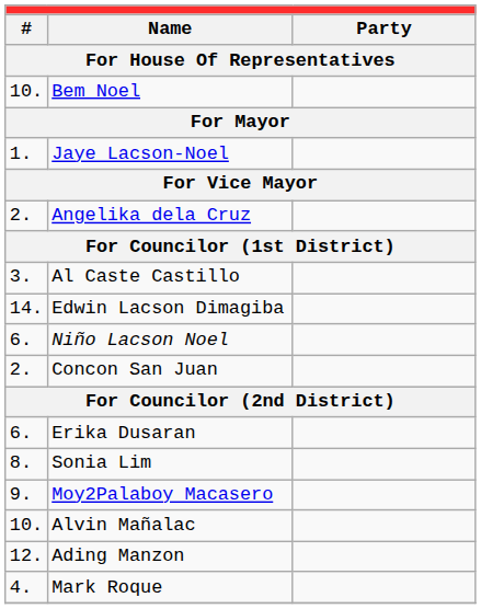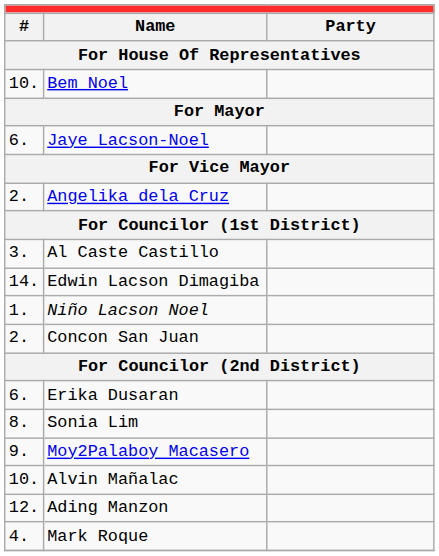 <table class=wikitable style="font-size:90%">
 <tr>
 <td colspan=5 bgcolor=#ff2c2c></td>
 </tr>
 <tr>
 <th>#</th>
 <th width=150px>Name</th>
 <th colspan=2 width=110px>Party</th>
 </tr>
 <tr>
 <th colspan=5>For House Of Representatives</th>
 </tr>
 <tr>
 <td>10.</td>
 <td><a href='#'>Bem Noel</a></td>
 <td></td>
 </tr>
 <tr>
 <th colspan=5>For Mayor</th>
 </tr>
 <tr>
-<td>1.</td>
+<td>6.</td>
 <td><a href='#'>Jaye Lacson-Noel</a></td>
 <td></td>
 </tr>
 <tr>
 <th colspan=5>For Vice Mayor</th>
 </tr>
 <tr>
 <td>2.</td>
 <td><a href='#'>Angelika dela Cruz</a></td>
 <td></td>
 </tr>
 <tr>
 <th colspan=5>For Councilor (1st District)</th>
 </tr>
 <tr>
 <td>3.</td>
 <td>Al Caste Castillo</td>
 <td></td>
 </tr>
 <tr>
 <td>14.</td>
 <td>Edwin Lacson Dimagiba</td>
 <td></td>
 </tr>
 <tr>
-<td>6.</td>
+<td>1.</td>
 <td><em>Niño Lacson Noel</em></td>
 <td></td>
 </tr>
 <tr>
 <td>2.</td>
 <td>Concon San Juan</td>
 <td></td>
 </tr>
 <tr>
 <th colspan=5>For Councilor (2nd District)</th>
 </tr>
 <tr>
 <td>6.</td>
 <td>Erika Dusaran</td>
 <td></td>
 </tr>
 <tr>
 <td>8.</td>
 <td>Sonia Lim</td>
 <td></td>
 </tr>
 <tr>
 <td>9.</td>
 <td><a href='#'>Moy2Palaboy Macasero</a></td>
 <td></td>
 </tr>
 <tr>
 <td>10.</td>
 <td>Alvin Mañalac</td>
 <td></td>
 </tr>
 <tr>
 <td>12.</td>
 <td>Ading Manzon</td>
 <td></td>
 </tr>
 <tr>
 <td>4.</td>
 <td>Mark Roque</td>
 <td></td>
 </tr>
 <tr>
 </tr>
 </table>
